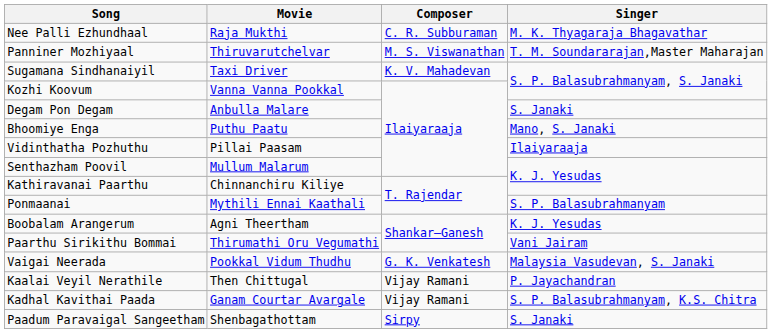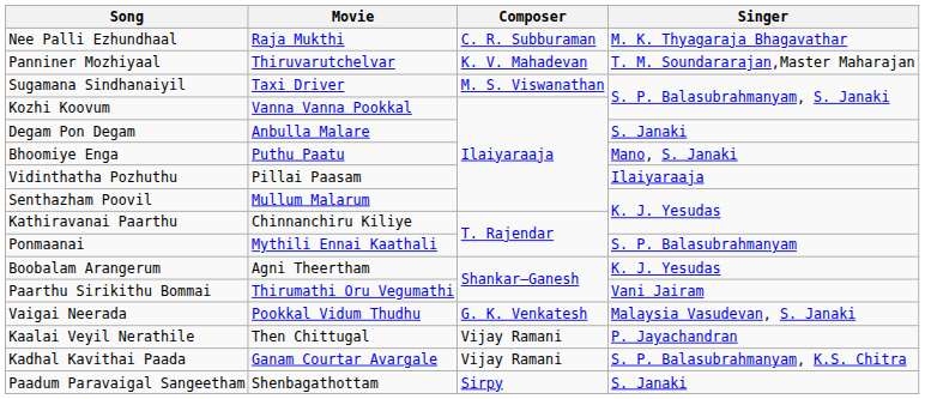 <table class="wikitable">
 <tr>
 <th>Song</th>
 <th>Movie</th>
 <th>Composer</th>
 <th>Singer</th>
 </tr>
 <tr>
 <td>Nee Palli Ezhundhaal</td>
 <td><a href='#'>Raja Mukthi</a></td>
 <td><a href='#'>C. R. Subburaman</a></td>
 <td><a href='#'>M. K. Thyagaraja Bhagavathar</a></td>
 </tr>
 <tr>
 <td>Panniner Mozhiyaal</td>
 <td><a href='#'>Thiruvarutchelvar</a></td>
-<td><a href='#'>M. S. Viswanathan</a></td>
+<td><a href='#'>K. V. Mahadevan</a></td>
 <td><a href='#'>T. M. Soundararajan</a>,Master Maharajan</td>
 </tr>
 <tr>
 <td>Sugamana Sindhanaiyil</td>
 <td><a href='#'>Taxi Driver</a></td>
-<td><a href='#'>K. V. Mahadevan</a></td>
+<td><a href='#'>M. S. Viswanathan</a></td>
 <td rowspan=2><a href='#'>S. P. Balasubrahmanyam</a>, <a href='#'>S. Janaki</a></td>
 </tr>
 <tr>
 <td>Kozhi Koovum</td>
 <td><a href='#'>Vanna Vanna Pookkal</a></td>
 <td rowspan="5"><a href='#'>Ilaiyaraaja</a></td>
 </tr>
 <tr>
 <td>Degam Pon Degam</td>
 <td><a href='#'>Anbulla Malare</a></td>
 <td><a href='#'>S. Janaki</a></td>
 </tr>
 <tr>
 <td>Bhoomiye Enga</td>
 <td><a href='#'>Puthu Paatu</a></td>
 <td><a href='#'>Mano</a>, <a href='#'>S. Janaki</a></td>
 </tr>
 <tr>
 <td>Vidinthatha Pozhuthu</td>
 <td>Pillai Paasam</td>
 <td><a href='#'>Ilaiyaraaja</a></td>
 </tr>
 <tr>
 <td>Senthazham Poovil</td>
 <td><a href='#'>Mullum Malarum</a></td>
 <td rowspan="2"><a href='#'>K. J. Yesudas</a></td>
 </tr>
 <tr>
 <td>Kathiravanai Paarthu</td>
 <td>Chinnanchiru Kiliye</td>
 <td rowspan="2"><a href='#'>T. Rajendar</a></td>
 </tr>
 <tr>
 <td>Ponmaanai</td>
 <td><a href='#'>Mythili Ennai Kaathali</a></td>
 <td><a href='#'>S. P. Balasubrahmanyam</a></td>
 </tr>
 <tr>
 <td>Boobalam Arangerum</td>
 <td>Agni Theertham</td>
 <td rowspan=2><a href='#'>Shankar–Ganesh</a></td>
 <td><a href='#'>K. J. Yesudas</a></td>
 </tr>
 <tr>
 <td>Paarthu Sirikithu Bommai</td>
 <td><a href='#'>Thirumathi Oru Vegumathi</a></td>
 <td><a href='#'>Vani Jairam</a></td>
 </tr>
 <tr>
 <td>Vaigai Neerada</td>
 <td><a href='#'>Pookkal Vidum Thudhu</a></td>
 <td><a href='#'>G. K. Venkatesh</a></td>
 <td><a href='#'>Malaysia Vasudevan</a>, <a href='#'>S. Janaki</a></td>
 </tr>
 <tr>
 <td>Kaalai Veyil Nerathile</td>
 <td>Then Chittugal</td>
 <td>Vijay Ramani</td>
 <td><a href='#'>P. Jayachandran</a></td>
 </tr>
 <tr>
 <td>Kadhal Kavithai Paada</td>
 <td><a href='#'>Ganam Courtar Avargale</a></td>
 <td>Vijay Ramani</td>
 <td><a href='#'>S. P. Balasubrahmanyam</a>, <a href='#'>K.S. Chitra</a></td>
 </tr>
 <tr>
 <td>Paadum Paravaigal Sangeetham</td>
 <td>Shenbagathottam</td>
 <td><a href='#'>Sirpy</a></td>
 <td><a href='#'>S. Janaki</a></td>
 </tr>
 </table>
